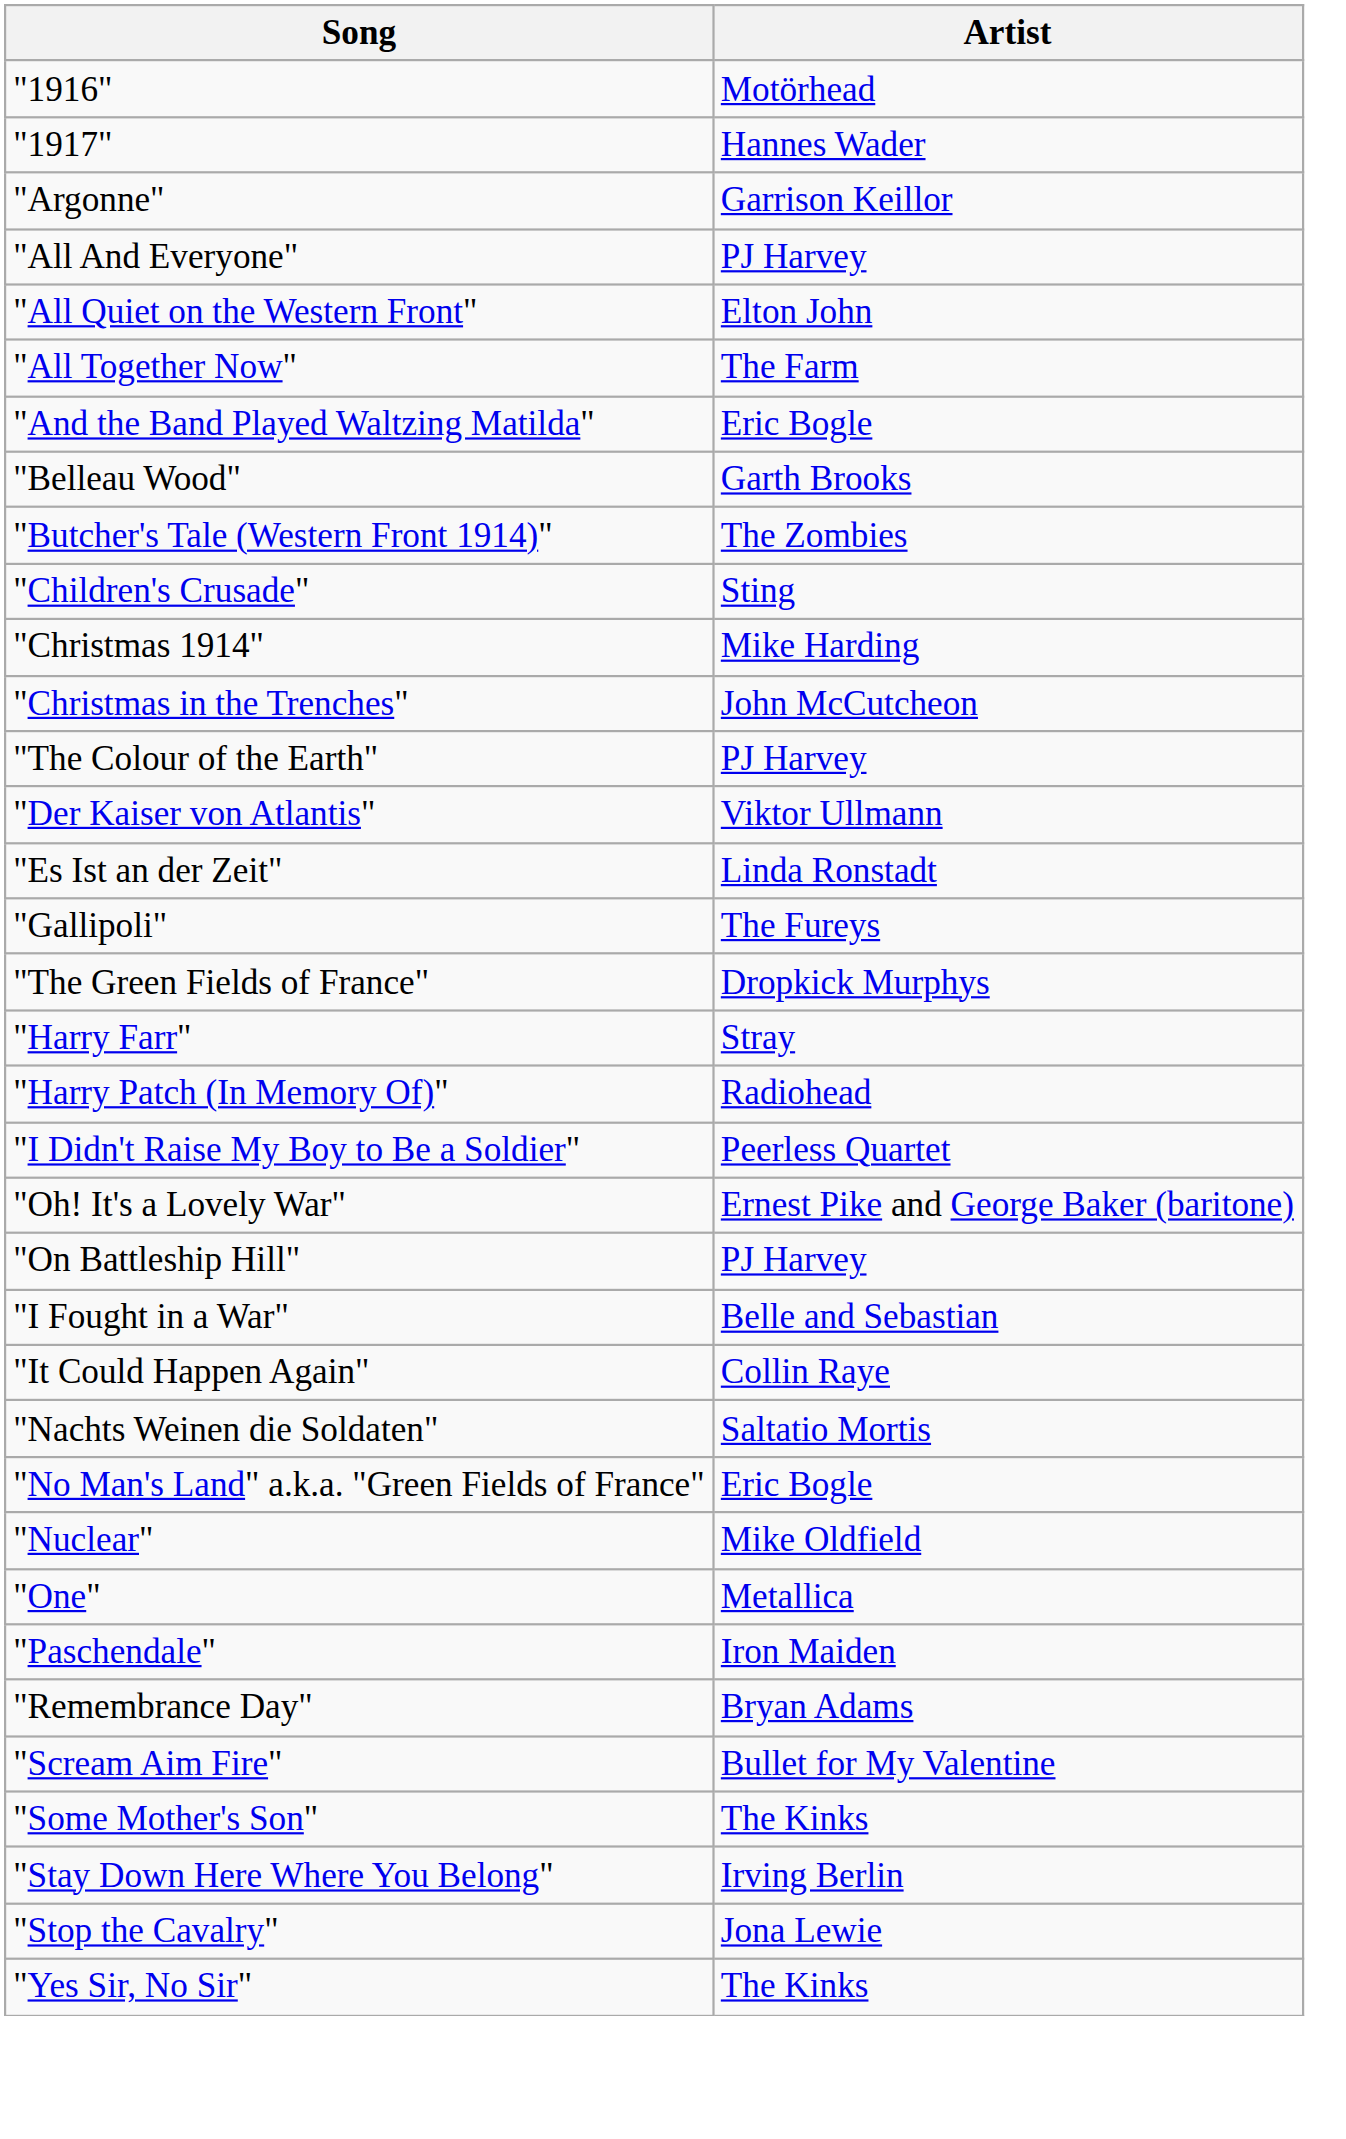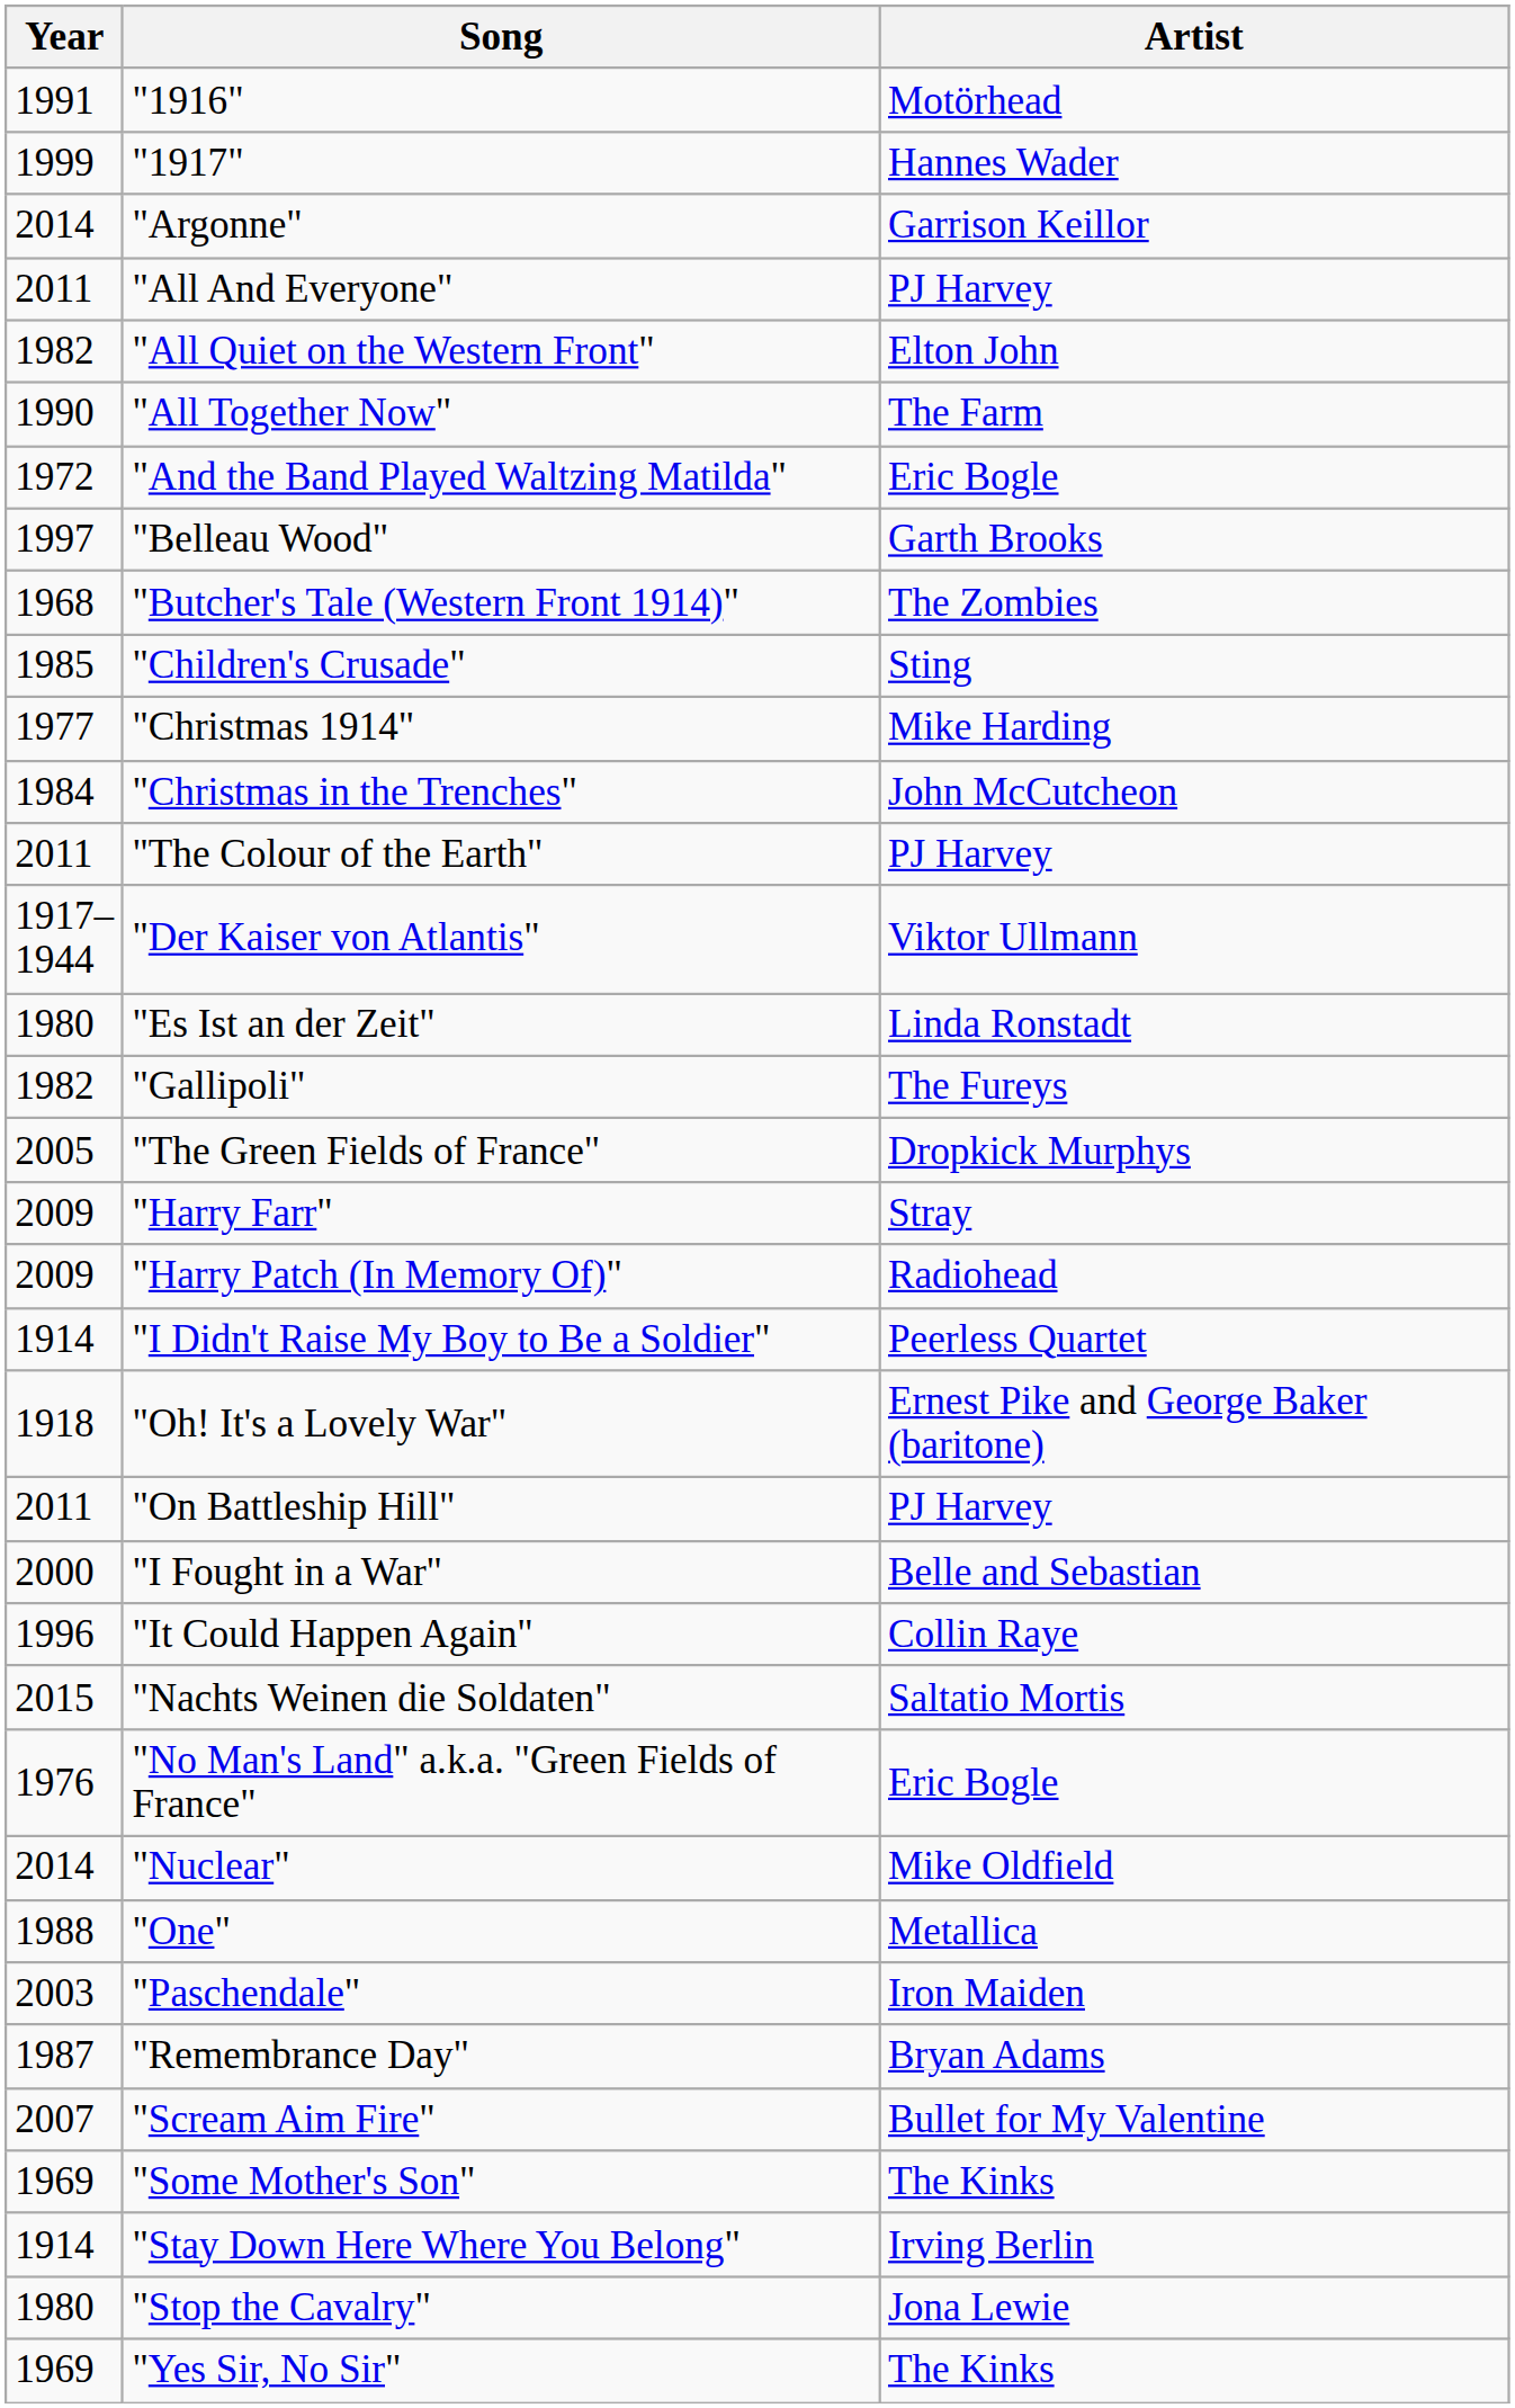 <table class="wikitable sortable">
 <tr>
+<th>Year</th>
 <th>Song</th>
 <th>Artist</th>
 </tr>
 <tr>
+<td>1991</td>
 <td>"1916"</td>
 <td><a href='#'>Motörhead</a></td>
 </tr>
 <tr>
+<td>1999</td>
 <td>"1917"</td>
 <td><a href='#'>Hannes Wader</a></td>
 </tr>
 <tr>
+<td>2014</td>
 <td>"Argonne"</td>
 <td><a href='#'>Garrison Keillor</a></td>
 </tr>
 <tr>
+<td>2011</td>
 <td>"All And Everyone"</td>
 <td><a href='#'>PJ Harvey</a></td>
 </tr>
 <tr>
+<td>1982</td>
 <td>"<a href='#'>All Quiet on the Western Front</a>"</td>
 <td><a href='#'>Elton John</a></td>
 </tr>
 <tr>
+<td>1990</td>
 <td>"<a href='#'>All Together Now</a>"</td>
 <td><a href='#'>The Farm</a></td>
 </tr>
 <tr>
+<td>1972</td>
 <td>"<a href='#'>And the Band Played Waltzing Matilda</a>"</td>
 <td><a href='#'>Eric Bogle</a></td>
 </tr>
 <tr>
+<td>1997</td>
 <td>"Belleau Wood"</td>
 <td><a href='#'>Garth Brooks</a></td>
 </tr>
 <tr>
+<td>1968</td>
 <td>"<a href='#'>Butcher's Tale (Western Front 1914)</a>"</td>
 <td><a href='#'>The Zombies</a></td>
 </tr>
 <tr>
+<td>1985</td>
 <td>"<a href='#'>Children's Crusade</a>"</td>
 <td><a href='#'>Sting</a></td>
 </tr>
 <tr>
+<td>1977</td>
 <td>"Christmas 1914"</td>
 <td><a href='#'>Mike Harding</a></td>
 </tr>
 <tr>
+<td>1984</td>
 <td>"<a href='#'>Christmas in the Trenches</a>"</td>
 <td><a href='#'>John McCutcheon</a></td>
 </tr>
 <tr>
+<td>2011</td>
 <td>"The Colour of the Earth"</td>
 <td><a href='#'>PJ Harvey</a></td>
 </tr>
 <tr>
+<td>1917–<br>1944</td>
 <td>"<a href='#'>Der Kaiser von Atlantis</a>"</td>
 <td><a href='#'>Viktor Ullmann</a></td>
 </tr>
 <tr>
+<td>1980</td>
 <td>"Es Ist an der Zeit"</td>
 <td><a href='#'>Linda Ronstadt</a></td>
 </tr>
 <tr>
+<td>1982</td>
 <td>"Gallipoli"</td>
 <td><a href='#'>The Fureys</a></td>
 </tr>
 <tr>
+<td>2005</td>
 <td>"The Green Fields of France"</td>
 <td><a href='#'>Dropkick Murphys</a></td>
 </tr>
 <tr>
+<td>2009</td>
 <td>"<a href='#'>Harry Farr</a>"</td>
 <td><a href='#'>Stray</a></td>
 </tr>
 <tr>
+<td>2009</td>
 <td>"<a href='#'>Harry Patch (In Memory Of)</a>"</td>
 <td><a href='#'>Radiohead</a></td>
 </tr>
 <tr>
+<td>1914</td>
 <td>"<a href='#'>I Didn't Raise My Boy to Be a Soldier</a>"</td>
 <td><a href='#'>Peerless Quartet</a></td>
 </tr>
 <tr>
+<td>1918</td>
 <td>"Oh! It's a Lovely War"</td>
 <td><a href='#'>Ernest Pike</a> and <a href='#'>George Baker (baritone)</a></td>
 </tr>
 <tr>
+<td>2011</td>
 <td>"On Battleship Hill"</td>
 <td><a href='#'>PJ Harvey</a></td>
 </tr>
 <tr>
+<td>2000</td>
 <td>"I Fought in a War"</td>
 <td><a href='#'>Belle and Sebastian</a></td>
 </tr>
 <tr>
+<td>1996</td>
 <td>"It Could Happen Again"</td>
 <td><a href='#'>Collin Raye</a></td>
 </tr>
 <tr>
+<td>2015</td>
 <td>"Nachts Weinen die Soldaten"</td>
 <td><a href='#'>Saltatio Mortis</a></td>
 </tr>
 <tr>
+<td>1976</td>
 <td>"<a href='#'>No Man's Land</a>" a.k.a. "Green Fields of France"</td>
 <td><a href='#'>Eric Bogle</a></td>
 </tr>
 <tr>
+<td>2014</td>
 <td>"<a href='#'>Nuclear</a>"</td>
 <td><a href='#'>Mike Oldfield</a></td>
 </tr>
 <tr>
+<td>1988</td>
 <td>"<a href='#'>One</a>"</td>
 <td><a href='#'>Metallica</a></td>
 </tr>
 <tr>
+<td>2003</td>
 <td>"<a href='#'>Paschendale</a>"</td>
 <td><a href='#'>Iron Maiden</a></td>
 </tr>
 <tr>
+<td>1987</td>
 <td>"Remembrance Day"</td>
 <td><a href='#'>Bryan Adams</a></td>
 </tr>
 <tr>
+<td>2007</td>
 <td>"<a href='#'>Scream Aim Fire</a>"</td>
 <td><a href='#'>Bullet for My Valentine</a></td>
 </tr>
 <tr>
+<td>1969</td>
 <td>"<a href='#'>Some Mother's Son</a>"</td>
 <td><a href='#'>The Kinks</a></td>
 </tr>
 <tr>
+<td>1914</td>
 <td>"<a href='#'>Stay Down Here Where You Belong</a>"</td>
 <td><a href='#'>Irving Berlin</a></td>
 </tr>
 <tr>
+<td>1980</td>
 <td>"<a href='#'>Stop the Cavalry</a>"</td>
 <td><a href='#'>Jona Lewie</a></td>
 </tr>
 <tr>
+<td>1969</td>
 <td>"<a href='#'>Yes Sir, No Sir</a>"</td>
 <td><a href='#'>The Kinks</a></td>
 </tr>
 </table>
